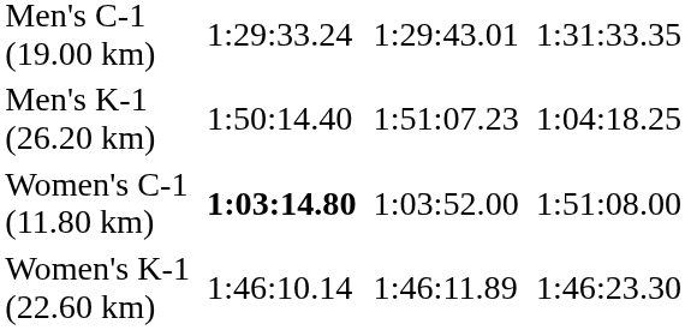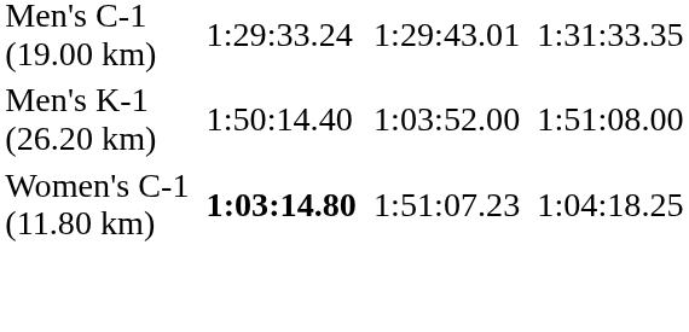 <table>
 <tr>
 <td>Men's C-1<br>(19.00 km)</td>
 <td></td>
 <td>1:29:33.24</td>
 <td></td>
 <td>1:29:43.01</td>
 <td></td>
 <td>1:31:33.35</td>
 </tr>
 <tr>
 <td>Men's K-1<br>(26.20 km)</td>
 <td></td>
 <td>1:50:14.40</td>
 <td></td>
-<td>1:51:07.23</td>
+<td>1:03:52.00</td>
 <td></td>
-<td>1:04:18.25</td>
+<td>1:51:08.00</td>
 </tr>
 <tr>
 <td>Women's C-1<br>(11.80 km)</td>
 <td></td>
 <td><strong>1:03:14.80</strong></td>
 <td></td>
-<td>1:03:52.00</td>
+<td>1:51:07.23</td>
 <td></td>
-<td>1:51:08.00</td>
-</tr>
-<tr>
-<td>Women's K-1<br>(22.60 km)</td>
-<td></td>
-<td>1:46:10.14</td>
-<td></td>
-<td>1:46:11.89</td>
-<td></td>
-<td>1:46:23.30</td>
+<td>1:04:18.25</td>
 </tr>
 </table>
